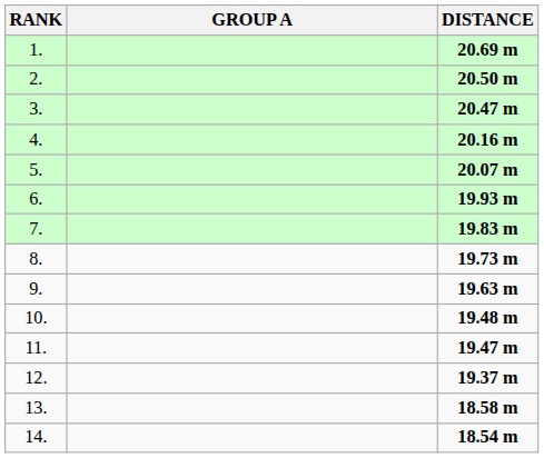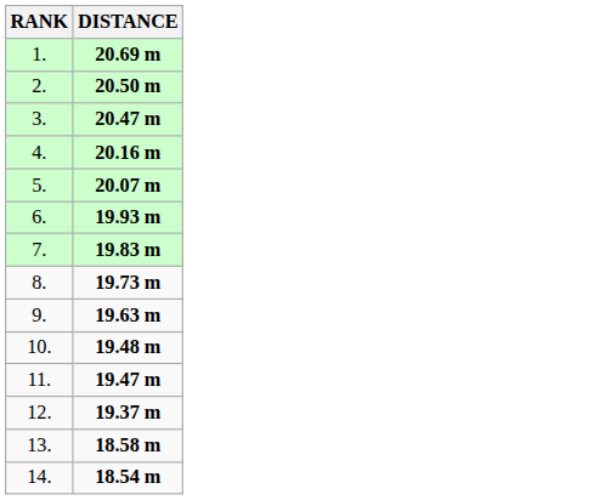 <table class="wikitable" style="border-collapse: collapse; font-size: 90%;">
 <tr>
 <th>RANK</th>
-<th style="width: 20em">GROUP A</th>
 <th style="width: 5em">DISTANCE</th>
 </tr>
 <tr style="background:#ccffcc;">
 <td align="center">1.</td>
-<td></td>
 <td align="center"><strong>20.69 m</strong></td>
 </tr>
 <tr style="background:#ccffcc;">
 <td align="center">2.</td>
-<td></td>
 <td align="center"><strong>20.50 m</strong></td>
 </tr>
 <tr style="background:#ccffcc;">
 <td align="center">3.</td>
-<td></td>
 <td align="center"><strong>20.47 m</strong></td>
 </tr>
 <tr style="background:#ccffcc;">
 <td align="center">4.</td>
-<td></td>
 <td align="center"><strong>20.16 m</strong></td>
 </tr>
 <tr style="background:#ccffcc;">
 <td align="center">5.</td>
-<td></td>
 <td align="center"><strong>20.07 m</strong></td>
 </tr>
 <tr style="background:#ccffcc;">
 <td align="center">6.</td>
-<td></td>
 <td align="center"><strong>19.93 m</strong></td>
 </tr>
 <tr style="background:#ccffcc;">
 <td align="center">7.</td>
-<td></td>
 <td align="center"><strong>19.83 m</strong></td>
 </tr>
 <tr>
 <td align="center">8.</td>
-<td></td>
 <td align="center"><strong>19.73 m</strong></td>
 </tr>
 <tr>
 <td align="center">9.</td>
-<td></td>
 <td align="center"><strong>19.63 m</strong></td>
 </tr>
 <tr>
 <td align="center">10.</td>
-<td></td>
 <td align="center"><strong>19.48 m</strong></td>
 </tr>
 <tr>
 <td align="center">11.</td>
-<td></td>
 <td align="center"><strong>19.47 m</strong></td>
 </tr>
 <tr>
 <td align="center">12.</td>
-<td></td>
 <td align="center"><strong>19.37 m</strong></td>
 </tr>
 <tr>
 <td align="center">13.</td>
-<td></td>
 <td align="center"><strong>18.58 m</strong></td>
 </tr>
 <tr>
 <td align="center">14.</td>
-<td></td>
 <td align="center"><strong>18.54 m</strong></td>
 </tr>
 </table>
